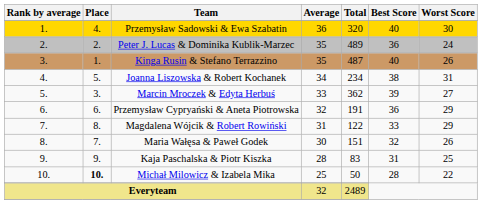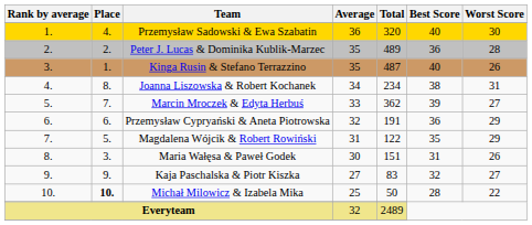 <table class="sortable wikitable" style="text-align:center">
 <tr>
 <th>Rank by average</th>
 <th>Place</th>
 <th>Team</th>
 <th>Average</th>
 <th>Total</th>
 <th>Best Score</th>
 <th>Worst Score</th>
 </tr>
 <tr>
 </tr>
 <tr bgcolor="gold">
 <td>1.</td>
 <td>4.</td>
 <td>Przemysław Sadowski & Ewa Szabatin</td>
 <td>36</td>
 <td>320</td>
 <td>40</td>
 <td>30</td>
 </tr>
 <tr bgcolor="silver">
 <td>2.</td>
 <td>2.</td>
 <td><a href='#'>Peter J. Lucas</a> & Dominika Kublik-Marzec</td>
 <td>35</td>
 <td>489</td>
 <td>36</td>
-<td>24</td>
+<td>28</td>
 </tr>
 <tr bgcolor="#cc9966">
 <td>3.</td>
 <td>1.</td>
 <td><a href='#'>Kinga Rusin</a> & Stefano Terrazzino</td>
 <td>35</td>
 <td>487</td>
 <td>40</td>
 <td>26</td>
 </tr>
 <tr>
 <td>4.</td>
-<td>5.</td>
+<td>8.</td>
 <td><a href='#'>Joanna Liszowska</a> & Robert Kochanek</td>
 <td>34</td>
 <td>234</td>
 <td>38</td>
 <td>31</td>
 </tr>
 <tr>
 <td>5.</td>
-<td>3.</td>
+<td>7.</td>
 <td><a href='#'>Marcin Mroczek</a> & <a href='#'>Edyta Herbuś</a></td>
 <td>33</td>
 <td>362</td>
 <td>39</td>
 <td>27</td>
 </tr>
 <tr>
 <td>6.</td>
 <td>6.</td>
 <td>Przemysław Cypryański & Aneta Piotrowska</td>
 <td>32</td>
 <td>191</td>
 <td>36</td>
 <td>29</td>
 </tr>
 <tr>
 <td>7.</td>
-<td>8.</td>
+<td>5.</td>
 <td>Magdalena Wójcik & <a href='#'>Robert Rowiński</a></td>
 <td>31</td>
 <td>122</td>
-<td>33</td>
+<td>35</td>
 <td>29</td>
 </tr>
 <tr>
 <td>8.</td>
-<td>7.</td>
+<td>3.</td>
 <td>Maria Wałęsa & Paweł Godek</td>
 <td>30</td>
 <td>151</td>
-<td>32</td>
+<td>31</td>
 <td>26</td>
 </tr>
 <tr>
 <td>9.</td>
 <td>9.</td>
 <td>Kaja Paschalska & Piotr Kiszka</td>
-<td>28</td>
+<td>27</td>
 <td>83</td>
-<td>31</td>
-<td>25</td>
+<td>32</td>
+<td>27</td>
 </tr>
 <tr>
 <td>10.</td>
 <td><strong>10.</strong></td>
 <td><a href='#'>Michał Milowicz</a> & Izabela Mika</td>
 <td>25</td>
 <td>50</td>
 <td>28</td>
 <td>22</td>
 </tr>
 <tr>
 </tr>
 <tr bgcolor='Khaki'>
 <td colspan=3><strong>Everyteam</strong></td>
 <td>32</td>
 <td>2489</td>
 </tr>
 <tr>
 </tr>
 </table>
